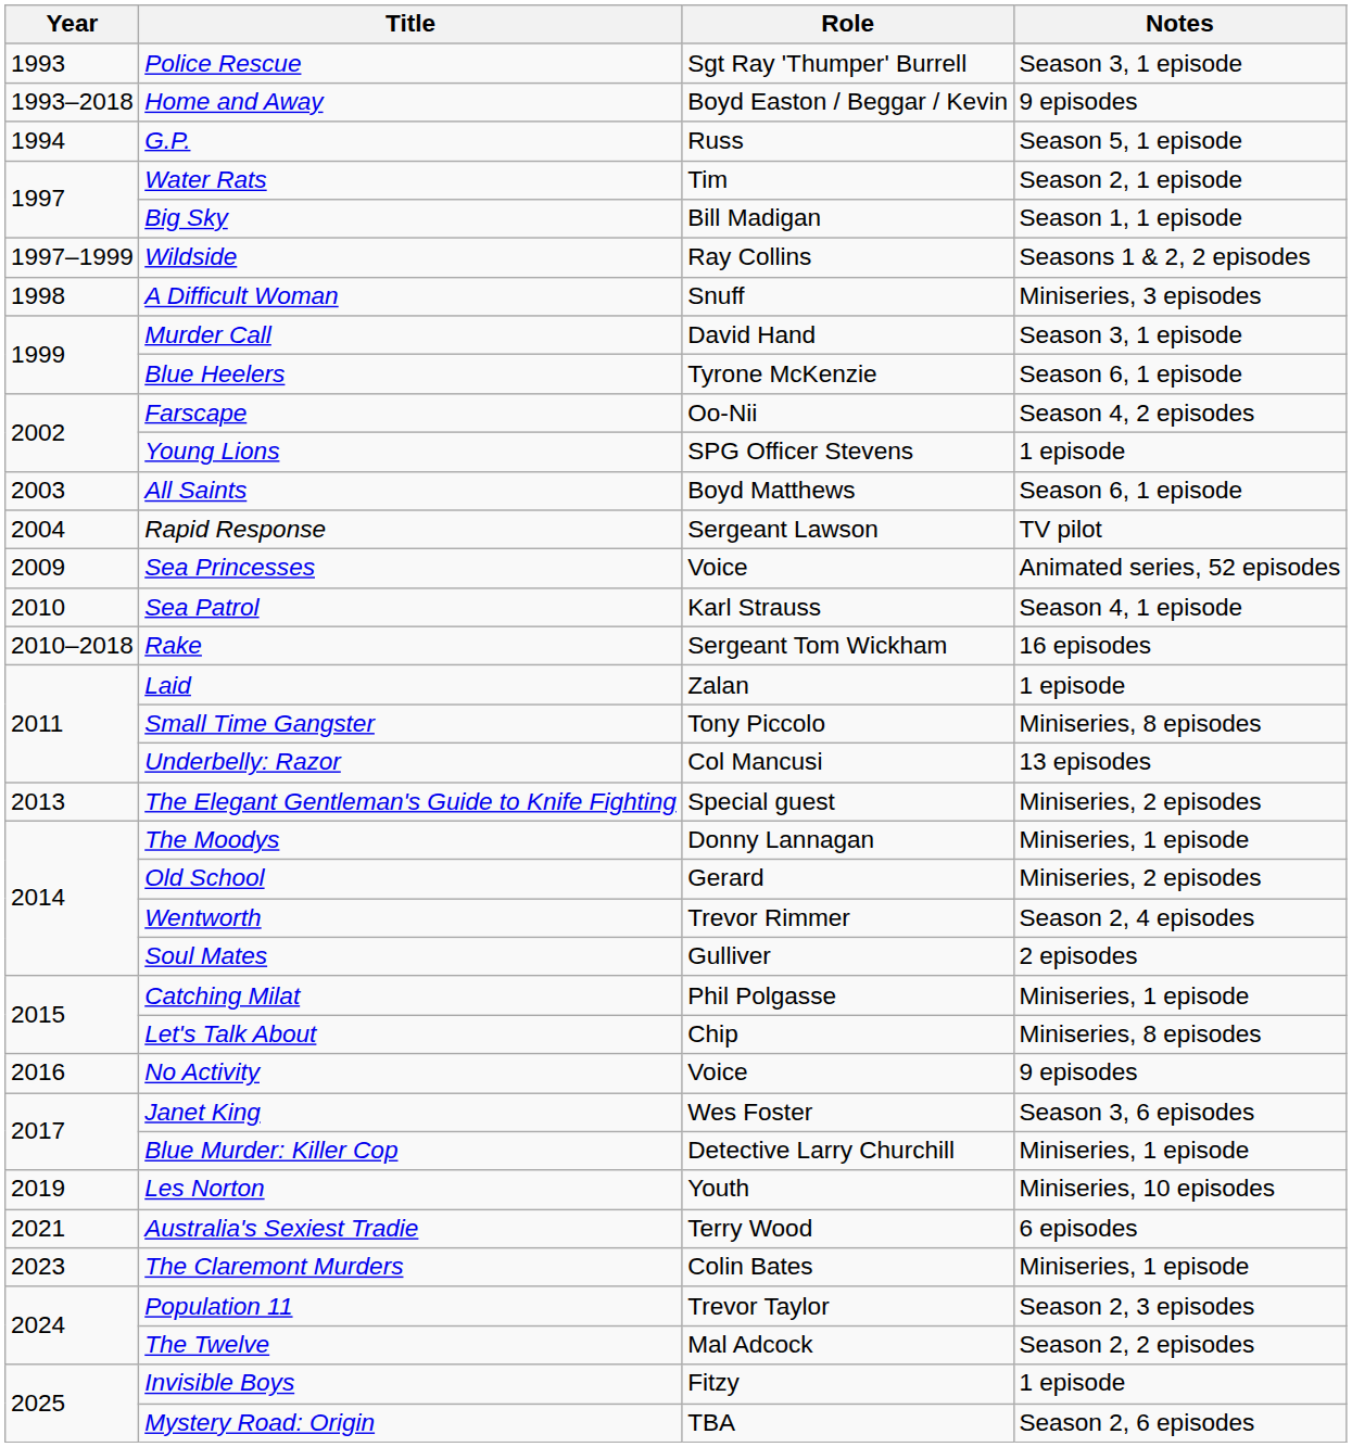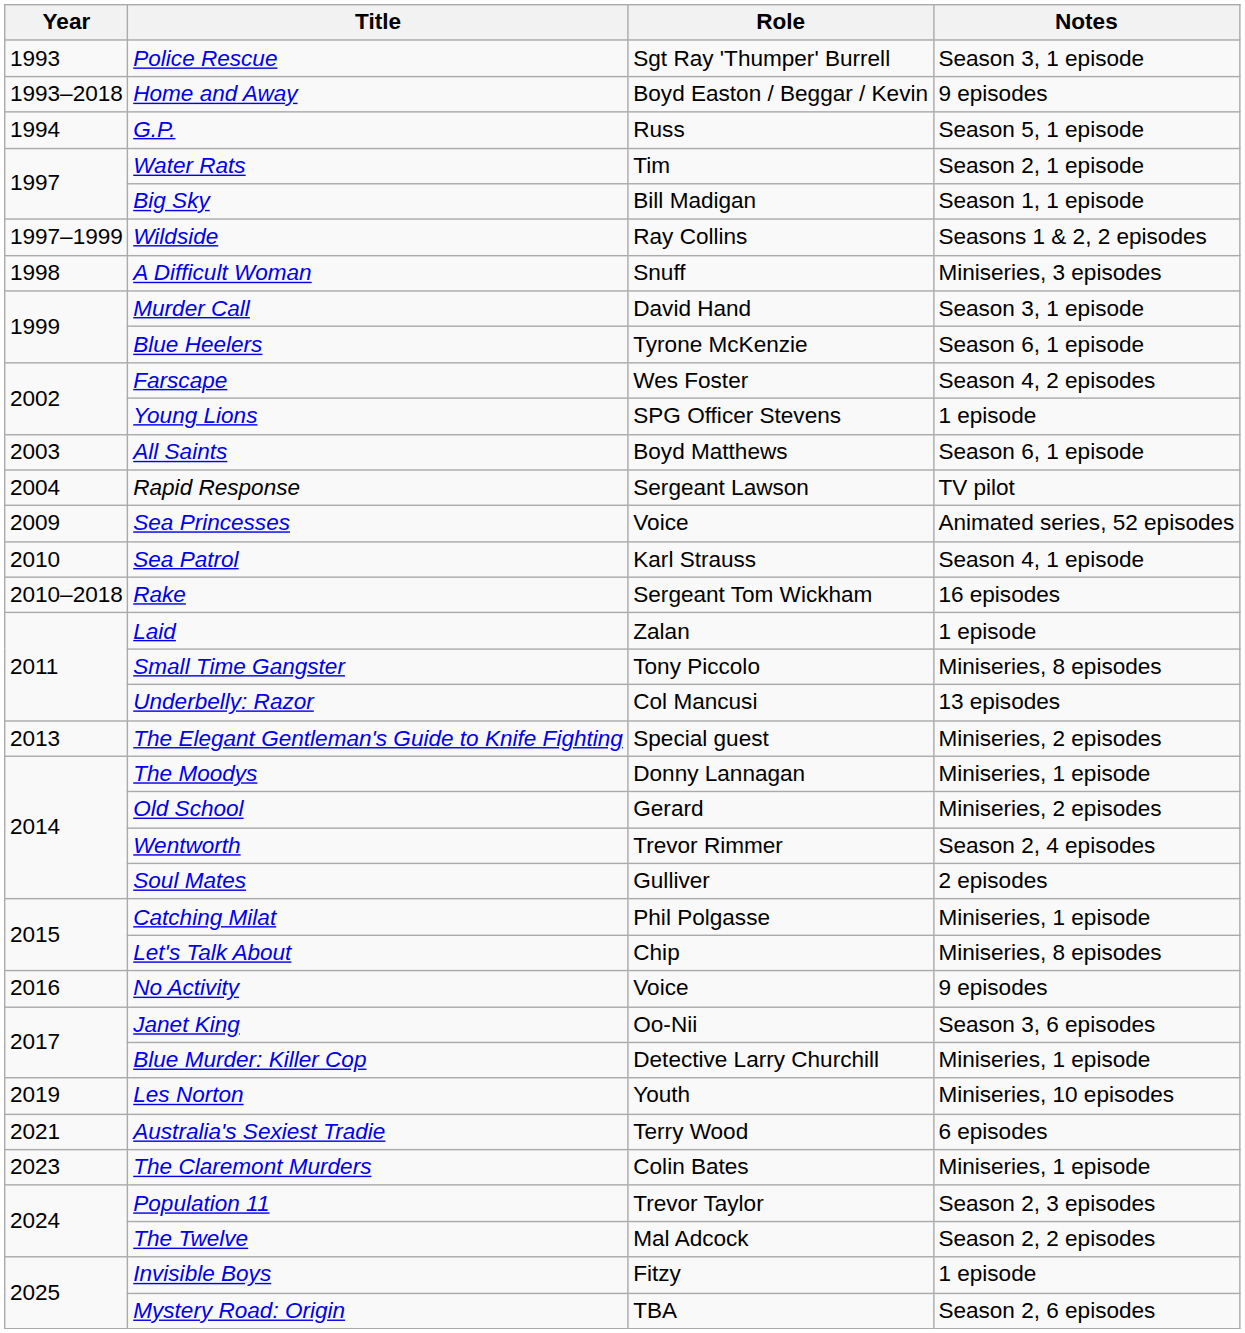 <table class="wikitable">
 <tr>
 <th>Year</th>
 <th>Title</th>
 <th>Role</th>
 <th>Notes</th>
 </tr>
 <tr>
 <td>1993</td>
 <td><em><a href='#'>Police Rescue</a></em></td>
 <td>Sgt Ray 'Thumper' Burrell</td>
 <td>Season 3, 1 episode</td>
 </tr>
 <tr>
 <td>1993–2018</td>
 <td><em><a href='#'>Home and Away</a></em></td>
 <td>Boyd Easton / Beggar / Kevin</td>
 <td>9 episodes</td>
 </tr>
 <tr>
 <td>1994</td>
 <td><em><a href='#'>G.P.</a></em></td>
 <td>Russ</td>
 <td>Season 5, 1 episode</td>
 </tr>
 <tr>
 <td rowspan="2">1997</td>
 <td><em><a href='#'>Water Rats</a></em></td>
 <td>Tim</td>
 <td>Season 2, 1 episode</td>
 </tr>
 <tr>
 <td><em><a href='#'>Big Sky</a></em></td>
 <td>Bill Madigan</td>
 <td>Season 1, 1 episode</td>
 </tr>
 <tr>
 <td>1997–1999</td>
 <td><em><a href='#'>Wildside</a></em></td>
 <td>Ray Collins</td>
 <td>Seasons 1 & 2, 2 episodes</td>
 </tr>
 <tr>
 <td>1998</td>
 <td><em><a href='#'>A Difficult Woman</a></em></td>
 <td>Snuff</td>
 <td>Miniseries, 3 episodes</td>
 </tr>
 <tr>
 <td rowspan="2">1999</td>
 <td><em><a href='#'>Murder Call</a></em></td>
 <td>David Hand</td>
 <td>Season 3, 1 episode</td>
 </tr>
 <tr>
 <td><em><a href='#'>Blue Heelers</a></em></td>
 <td>Tyrone McKenzie</td>
 <td>Season 6, 1 episode</td>
 </tr>
 <tr>
 <td rowspan="2">2002</td>
 <td><em><a href='#'>Farscape</a></em></td>
-<td>Oo-Nii</td>
+<td>Wes Foster</td>
 <td>Season 4, 2 episodes</td>
 </tr>
 <tr>
 <td><em><a href='#'>Young Lions</a></em></td>
 <td>SPG Officer Stevens</td>
 <td>1 episode</td>
 </tr>
 <tr>
 <td>2003</td>
 <td><em><a href='#'>All Saints</a></em></td>
 <td>Boyd Matthews</td>
 <td>Season 6, 1 episode</td>
 </tr>
 <tr>
 <td>2004</td>
 <td><em>Rapid Response</em></td>
 <td>Sergeant Lawson</td>
 <td>TV pilot</td>
 </tr>
 <tr>
 <td>2009</td>
 <td><em><a href='#'>Sea Princesses</a></em></td>
 <td>Voice</td>
 <td>Animated series, 52 episodes</td>
 </tr>
 <tr>
 <td>2010</td>
 <td><em><a href='#'>Sea Patrol</a></em></td>
 <td>Karl Strauss</td>
 <td>Season 4, 1 episode</td>
 </tr>
 <tr>
 <td>2010–2018</td>
 <td><em><a href='#'>Rake</a></em></td>
 <td>Sergeant Tom Wickham</td>
 <td>16 episodes</td>
 </tr>
 <tr>
 <td rowspan="3">2011</td>
 <td><em><a href='#'>Laid</a></em></td>
 <td>Zalan</td>
 <td>1 episode</td>
 </tr>
 <tr>
 <td><em><a href='#'>Small Time Gangster</a></em></td>
 <td>Tony Piccolo</td>
 <td>Miniseries, 8 episodes</td>
 </tr>
 <tr>
 <td><em><a href='#'>Underbelly: Razor</a></em></td>
 <td>Col Mancusi</td>
 <td>13 episodes</td>
 </tr>
 <tr>
 <td>2013</td>
 <td><em><a href='#'>The Elegant Gentleman's Guide to Knife Fighting</a></em></td>
 <td>Special guest</td>
 <td>Miniseries, 2 episodes</td>
 </tr>
 <tr>
 <td rowspan="4">2014</td>
 <td><em><a href='#'>The Moodys</a></em></td>
 <td>Donny Lannagan</td>
 <td>Miniseries, 1 episode</td>
 </tr>
 <tr>
 <td><em><a href='#'>Old School</a></em></td>
 <td>Gerard</td>
 <td>Miniseries, 2 episodes</td>
 </tr>
 <tr>
 <td><em><a href='#'>Wentworth</a></em></td>
 <td>Trevor Rimmer</td>
 <td>Season 2, 4 episodes</td>
 </tr>
 <tr>
 <td><em><a href='#'>Soul Mates</a></em></td>
 <td>Gulliver</td>
 <td>2 episodes</td>
 </tr>
 <tr>
 <td rowspan="2">2015</td>
 <td><em><a href='#'>Catching Milat</a></em></td>
 <td>Phil Polgasse</td>
 <td>Miniseries, 1 episode</td>
 </tr>
 <tr>
 <td><em><a href='#'>Let's Talk About</a></em></td>
 <td>Chip</td>
 <td>Miniseries, 8 episodes</td>
 </tr>
 <tr>
 <td>2016</td>
 <td><em><a href='#'>No Activity</a></em></td>
 <td>Voice</td>
 <td>9 episodes</td>
 </tr>
 <tr>
 <td rowspan="2">2017</td>
 <td><em><a href='#'>Janet King</a></em></td>
-<td>Wes Foster</td>
+<td>Oo-Nii</td>
 <td>Season 3, 6 episodes</td>
 </tr>
 <tr>
 <td><em><a href='#'>Blue Murder: Killer Cop</a></em></td>
 <td>Detective Larry Churchill</td>
 <td>Miniseries, 1 episode</td>
 </tr>
 <tr>
 <td>2019</td>
 <td><em><a href='#'>Les Norton</a></em></td>
 <td>Youth</td>
 <td>Miniseries, 10 episodes</td>
 </tr>
 <tr>
 <td>2021</td>
 <td><em><a href='#'>Australia's Sexiest Tradie</a></em></td>
 <td>Terry Wood</td>
 <td>6 episodes</td>
 </tr>
 <tr>
 <td>2023</td>
 <td><em><a href='#'>The Claremont Murders</a></em></td>
 <td>Colin Bates</td>
 <td>Miniseries, 1 episode</td>
 </tr>
 <tr>
 <td rowspan="2">2024</td>
 <td><em><a href='#'>Population 11</a></em></td>
 <td>Trevor Taylor</td>
 <td>Season 2, 3 episodes</td>
 </tr>
 <tr>
 <td><em><a href='#'>The Twelve</a></em></td>
 <td>Mal Adcock</td>
 <td>Season 2, 2 episodes</td>
 </tr>
 <tr>
 <td rowspan="2">2025</td>
 <td><em><a href='#'>Invisible Boys</a></em></td>
 <td>Fitzy</td>
 <td>1 episode</td>
 </tr>
 <tr>
 <td><em><a href='#'>Mystery Road: Origin</a></em></td>
 <td>TBA</td>
 <td>Season 2, 6 episodes</td>
 </tr>
 </table>
